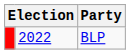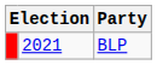 <table class="wikitable">
 <tr>
 <th colspan="2">Election</th>
 <th>Party</th>
 </tr>
 <tr>
 <td style="background-color: red"></td>
-<td><a href='#'>2022</a></td>
+<td><a href='#'>2021</a></td>
 <td><a href='#'>BLP</a></td>
 </tr>
 </table>
